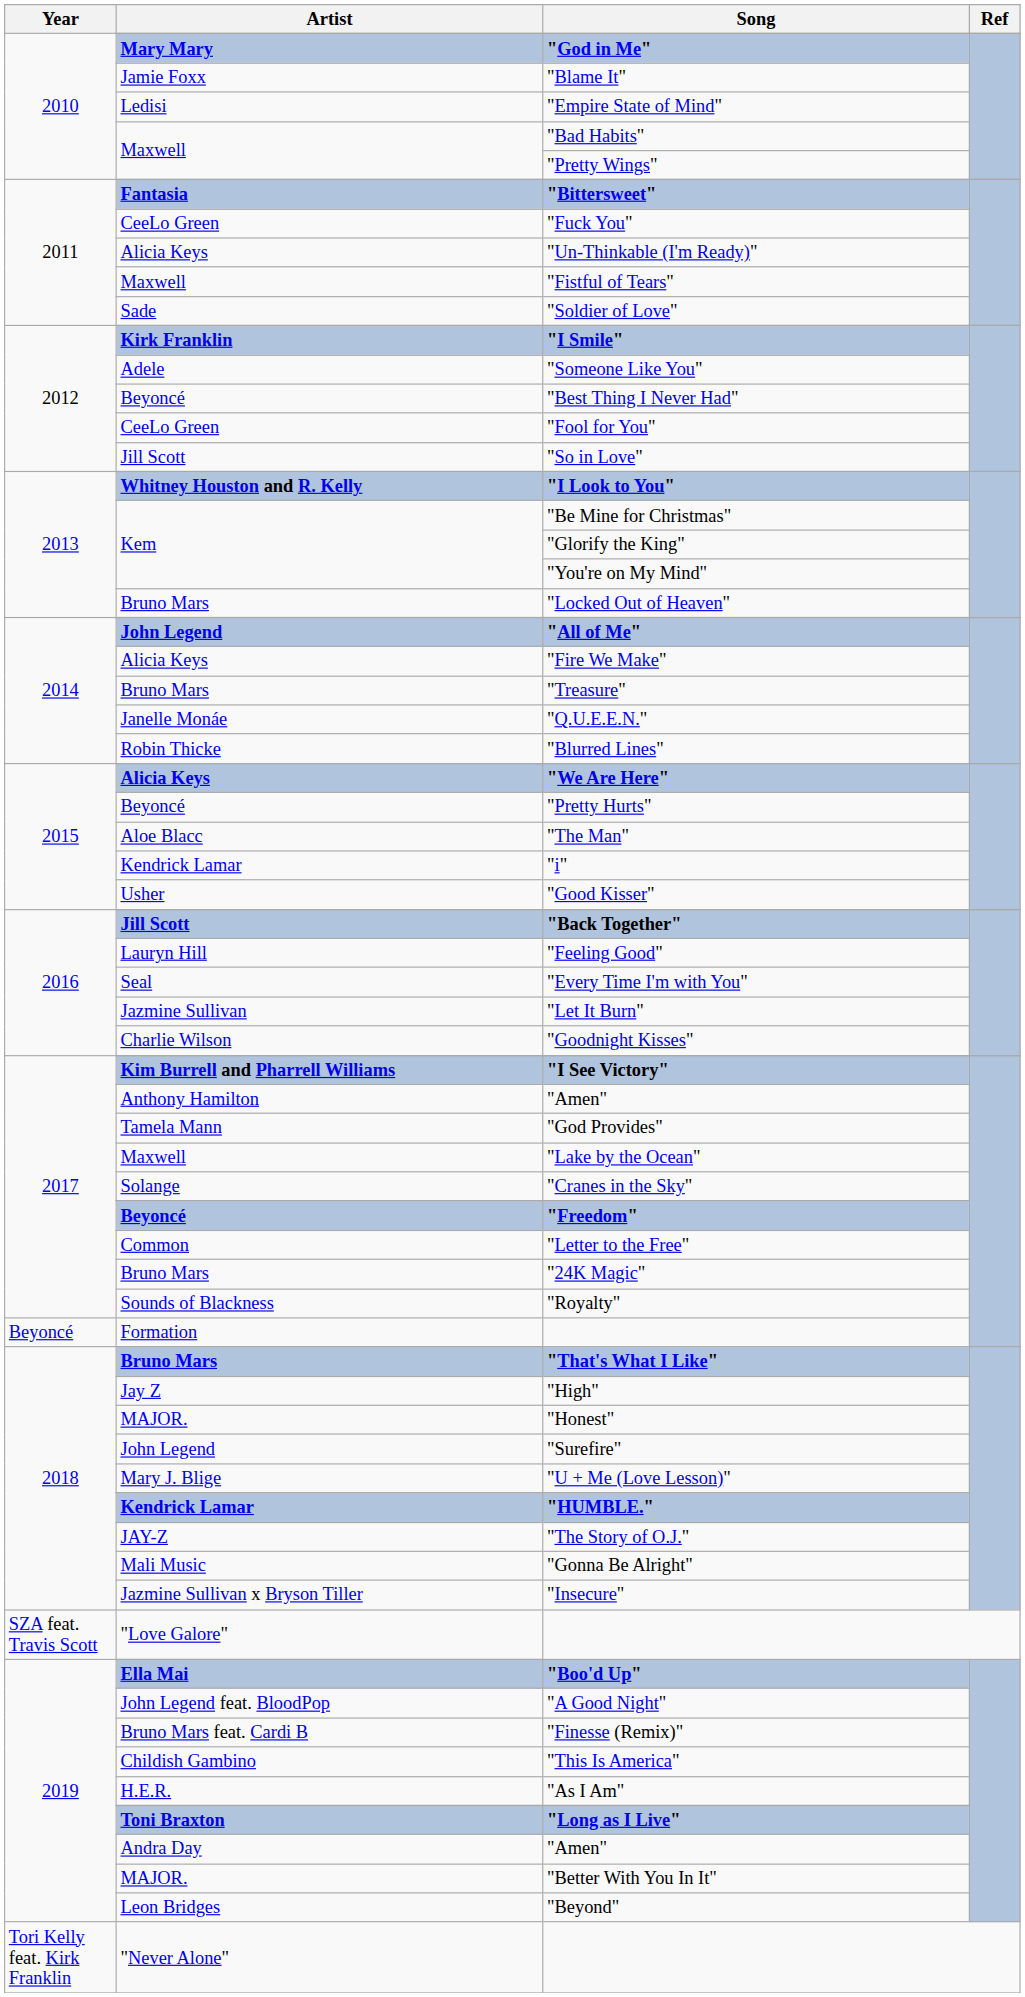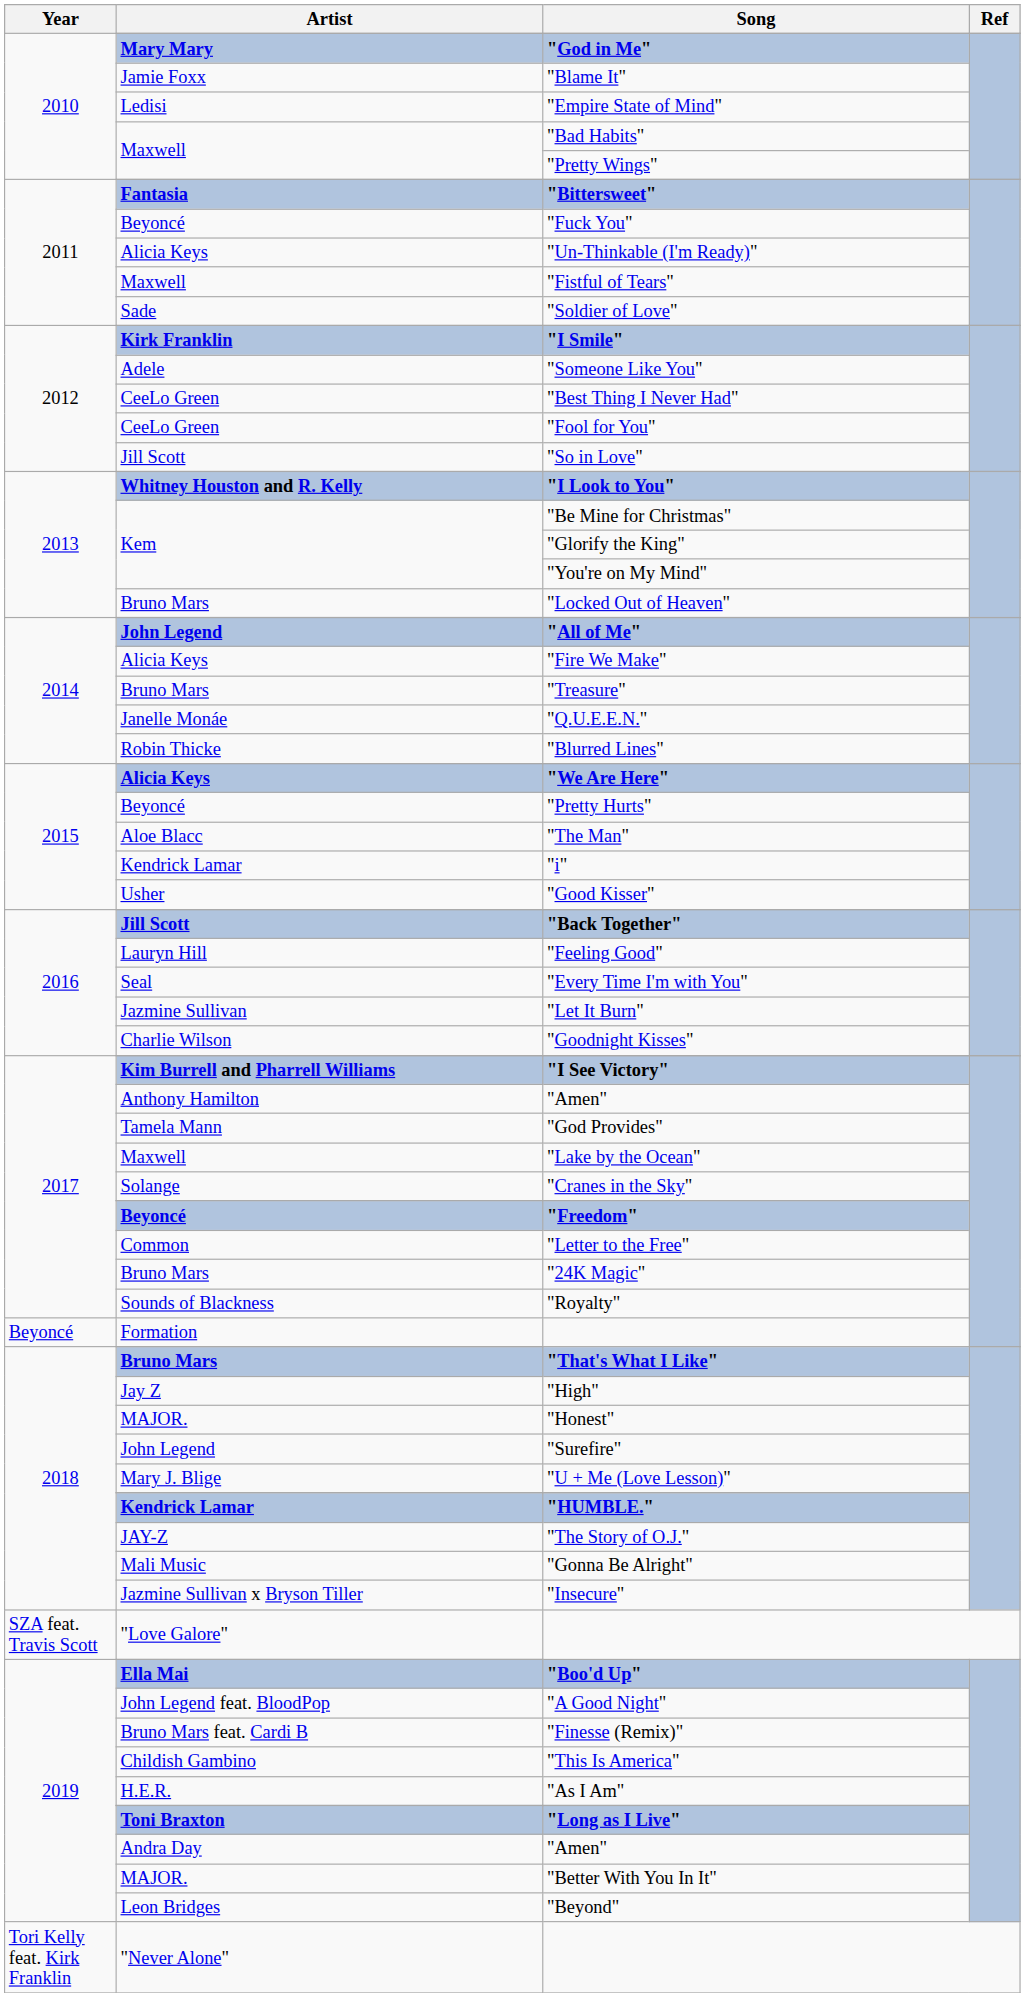 <table class="wikitable" style="width:100%;">
 <tr style="background:#bebebe;">
 <th style="width:11%;">Year</th>
 <th style="width:42%;">Artist</th>
 <th style="width:42%;">Song</th>
 <th style="width:5%;">Ref</th>
 </tr>
 <tr>
 <td rowspan="6" align="center"><a href='#'>2010</a></td>
 </tr>
 <tr style="background:#B0C4DE">
 <td><strong><a href='#'>Mary Mary</a></strong></td>
 <td><strong>"<a href='#'>God in Me</a>"</strong></td>
 <td rowspan="5" align="center"></td>
 </tr>
 <tr>
 <td><a href='#'>Jamie Foxx</a> </td>
 <td>"<a href='#'>Blame It</a>"</td>
 </tr>
 <tr>
 <td><a href='#'>Ledisi</a></td>
 <td>"<a href='#'>Empire State of Mind</a>"</td>
 </tr>
 <tr>
 <td rowspan="2"><a href='#'>Maxwell</a></td>
 <td>"<a href='#'>Bad Habits</a>"</td>
 </tr>
 <tr>
 <td>"<a href='#'>Pretty Wings</a>"</td>
 </tr>
 <tr>
 <td rowspan="6" align="center">2011</td>
 </tr>
 <tr style="background:#B0C4DE">
 <td><strong><a href='#'>Fantasia</a></strong></td>
 <td><strong>"<a href='#'>Bittersweet</a>"</strong></td>
 <td rowspan="5" align="center"></td>
 </tr>
 <tr>
-<td><a href='#'>CeeLo Green</a></td>
+<td><a href='#'>Beyoncé</a></td>
 <td>"<a href='#'>Fuck You</a>"</td>
 </tr>
 <tr>
 <td><a href='#'>Alicia Keys</a></td>
 <td>"<a href='#'>Un-Thinkable (I'm Ready)</a>"</td>
 </tr>
 <tr>
 <td><a href='#'>Maxwell</a></td>
 <td>"<a href='#'>Fistful of Tears</a>"</td>
 </tr>
 <tr>
 <td><a href='#'>Sade</a></td>
 <td>"<a href='#'>Soldier of Love</a>"</td>
 </tr>
 <tr>
 <td rowspan="6" align="center">2012</td>
 </tr>
 <tr style="background:#B0C4DE">
 <td><strong><a href='#'>Kirk Franklin</a></strong></td>
 <td><strong>"<a href='#'>I Smile</a>"</strong></td>
 <td rowspan="5" align="center"></td>
 </tr>
 <tr>
 <td><a href='#'>Adele</a></td>
 <td>"<a href='#'>Someone Like You</a>"</td>
 </tr>
 <tr>
-<td><a href='#'>Beyoncé</a></td>
+<td><a href='#'>CeeLo Green</a></td>
 <td>"<a href='#'>Best Thing I Never Had</a>"</td>
 </tr>
 <tr>
 <td><a href='#'>CeeLo Green</a> </td>
 <td>"<a href='#'>Fool for You</a>"</td>
 </tr>
 <tr>
 <td><a href='#'>Jill Scott</a> </td>
 <td>"<a href='#'>So in Love</a>"</td>
 </tr>
 <tr>
 <td rowspan="6" align="center"><a href='#'>2013</a></td>
 </tr>
 <tr style="background:#B0C4DE">
 <td><strong><a href='#'>Whitney Houston</a> and <a href='#'>R. Kelly</a></strong></td>
 <td><strong>"<a href='#'>I Look to You</a>"</strong></td>
 <td rowspan="5" align="center"></td>
 </tr>
 <tr>
 <td rowspan="3"><a href='#'>Kem</a></td>
 <td>"Be Mine for Christmas"</td>
 </tr>
 <tr>
 <td>"Glorify the King"</td>
 </tr>
 <tr>
 <td>"You're on My Mind"</td>
 </tr>
 <tr>
 <td><a href='#'>Bruno Mars</a></td>
 <td>"<a href='#'>Locked Out of Heaven</a>"</td>
 </tr>
 <tr>
 <td rowspan="6" align="center"><a href='#'>2014</a></td>
 </tr>
 <tr style="background:#B0C4DE">
 <td><strong><a href='#'>John Legend</a></strong></td>
 <td><strong>"<a href='#'>All of Me</a>"</strong></td>
 <td rowspan="5" align="center"></td>
 </tr>
 <tr>
 <td><a href='#'>Alicia Keys</a> </td>
 <td>"<a href='#'>Fire We Make</a>"</td>
 </tr>
 <tr>
 <td><a href='#'>Bruno Mars</a></td>
 <td>"<a href='#'>Treasure</a>"</td>
 </tr>
 <tr>
 <td><a href='#'>Janelle Monáe</a> </td>
 <td>"<a href='#'>Q.U.E.E.N.</a>"</td>
 </tr>
 <tr>
 <td><a href='#'>Robin Thicke</a> </td>
 <td>"<a href='#'>Blurred Lines</a>"</td>
 </tr>
 <tr>
 <td rowspan="6" align="center"><a href='#'>2015</a></td>
 </tr>
 <tr style="background:#B0C4DE">
 <td><strong><a href='#'>Alicia Keys</a></strong></td>
 <td><strong>"<a href='#'>We Are Here</a>"</strong></td>
 <td rowspan="5" align="center"></td>
 </tr>
 <tr>
 <td><a href='#'>Beyoncé</a></td>
 <td>"<a href='#'>Pretty Hurts</a>"</td>
 </tr>
 <tr>
 <td><a href='#'>Aloe Blacc</a></td>
 <td>"<a href='#'>The Man</a>"</td>
 </tr>
 <tr>
 <td><a href='#'>Kendrick Lamar</a></td>
 <td>"<a href='#'>i</a>"</td>
 </tr>
 <tr>
 <td><a href='#'>Usher</a></td>
 <td>"<a href='#'>Good Kisser</a>"</td>
 </tr>
 <tr>
 <td rowspan="6" align="center"><a href='#'>2016</a></td>
 </tr>
 <tr style="background:#B0C4DE">
 <td><strong><a href='#'>Jill Scott</a></strong></td>
 <td><strong>"Back Together"</strong></td>
 <td rowspan="5" align="center"></td>
 </tr>
 <tr>
 <td><a href='#'>Lauryn Hill</a></td>
 <td>"<a href='#'>Feeling Good</a>"</td>
 </tr>
 <tr>
 <td><a href='#'>Seal</a></td>
 <td>"<a href='#'>Every Time I'm with You</a>"</td>
 </tr>
 <tr>
 <td><a href='#'>Jazmine Sullivan</a></td>
 <td>"<a href='#'>Let It Burn</a>"</td>
 </tr>
 <tr>
 <td><a href='#'>Charlie Wilson</a></td>
 <td>"<a href='#'>Goodnight Kisses</a>"</td>
 </tr>
 <tr>
 <td rowspan="11" align="center"><a href='#'>2017</a></td>
 </tr>
 <tr style="background:#B0C4DE">
 <td><strong><a href='#'>Kim Burrell</a> and <a href='#'>Pharrell Williams</a></strong></td>
 <td><strong>"I See Victory"</strong></td>
 <td rowspan="11" align="center"></td>
 </tr>
 <tr>
 <td><a href='#'>Anthony Hamilton</a></td>
 <td>"Amen"</td>
 </tr>
 <tr>
 <td><a href='#'>Tamela Mann</a></td>
 <td>"God Provides"</td>
 </tr>
 <tr>
 <td><a href='#'>Maxwell</a></td>
 <td>"<a href='#'>Lake by the Ocean</a>"</td>
 </tr>
 <tr>
 <td><a href='#'>Solange</a></td>
 <td>"<a href='#'>Cranes in the Sky</a>"</td>
 </tr>
 <tr>
 </tr>
 <tr style="background:#B0C4DE">
 <td><strong><a href='#'>Beyoncé</a> </strong></td>
 <td><strong>"<a href='#'>Freedom</a>"</strong></td>
 </tr>
 <tr>
 <td><a href='#'>Common</a> </td>
 <td>"<a href='#'>Letter to the Free</a>"</td>
 </tr>
 <tr>
 <td><a href='#'>Bruno Mars</a></td>
 <td>"<a href='#'>24K Magic</a>"</td>
 </tr>
 <tr>
 <td><a href='#'>Sounds of Blackness</a> </td>
 <td>"Royalty"</td>
 </tr>
 <tr>
 <td><a href='#'>Beyoncé</a></td>
 <td><a href='#'>Formation</a></td>
 </tr>
 <tr>
 <td rowspan="11" align="center"><a href='#'>2018</a></td>
 </tr>
 <tr style="background:#B0C4DE">
 <td><strong><a href='#'>Bruno Mars</a></strong></td>
 <td><strong>"<a href='#'>That's What I Like</a>"</strong></td>
 <td rowspan="10" align="center"></td>
 </tr>
 <tr>
 <td><a href='#'>Jay Z</a> </td>
 <td>"High"</td>
 </tr>
 <tr>
 <td><a href='#'>MAJOR.</a></td>
 <td>"Honest"</td>
 </tr>
 <tr>
 <td><a href='#'>John Legend</a></td>
 <td>"Surefire" </td>
 </tr>
 <tr>
 <td><a href='#'>Mary J. Blige</a></td>
 <td>"<a href='#'>U + Me (Love Lesson)</a>"</td>
 </tr>
 <tr>
 </tr>
 <tr style="background:#B0C4DE">
 <td><strong><a href='#'>Kendrick Lamar</a></strong></td>
 <td><strong>"<a href='#'>HUMBLE.</a>"</strong></td>
 </tr>
 <tr>
 <td><a href='#'>JAY-Z</a></td>
 <td>"<a href='#'>The Story of O.J.</a>"</td>
 </tr>
 <tr>
 <td><a href='#'>Mali Music</a></td>
 <td>"Gonna Be Alright"</td>
 </tr>
 <tr>
 <td><a href='#'>Jazmine Sullivan</a> x <a href='#'>Bryson Tiller</a></td>
 <td>"<a href='#'>Insecure</a>"</td>
 </tr>
 <tr>
 <td><a href='#'>SZA</a> feat. <a href='#'>Travis Scott</a></td>
 <td>"<a href='#'>Love Galore</a>"</td>
 </tr>
 <tr>
 <td rowspan="11" align="center"><a href='#'>2019</a></td>
 </tr>
 <tr style="background:#B0C4DE">
 <td><strong><a href='#'>Ella Mai</a></strong></td>
 <td><strong>"<a href='#'>Boo'd Up</a>"</strong></td>
 <td rowspan="10" align="center"></td>
 </tr>
 <tr>
 <td><a href='#'>John Legend</a> feat. <a href='#'>BloodPop</a></td>
 <td>"<a href='#'>A Good Night</a>"</td>
 </tr>
 <tr>
 <td><a href='#'>Bruno Mars</a> feat. <a href='#'>Cardi B</a></td>
 <td>"<a href='#'>Finesse</a> (Remix)"</td>
 </tr>
 <tr>
 <td><a href='#'>Childish Gambino</a></td>
 <td>"<a href='#'>This Is America</a>"</td>
 </tr>
 <tr>
 <td><a href='#'>H.E.R.</a></td>
 <td>"As I Am"</td>
 </tr>
 <tr>
 </tr>
 <tr style="background:#B0C4DE">
 <td><strong><a href='#'>Toni Braxton</a></strong></td>
 <td><strong>"<a href='#'>Long as I Live</a>"</strong></td>
 </tr>
 <tr>
 <td><a href='#'>Andra Day</a></td>
 <td>"Amen"</td>
 </tr>
 <tr>
 <td><a href='#'>MAJOR.</a></td>
 <td>"Better With You In It"</td>
 </tr>
 <tr>
 <td><a href='#'>Leon Bridges</a></td>
 <td>"Beyond"</td>
 </tr>
 <tr>
 <td><a href='#'>Tori Kelly</a> feat. <a href='#'>Kirk Franklin</a></td>
 <td>"<a href='#'>Never Alone</a>"</td>
 </tr>
 </table>
